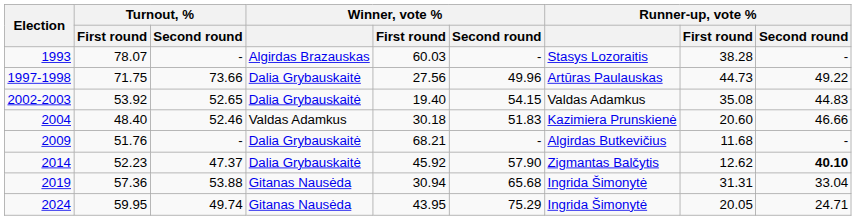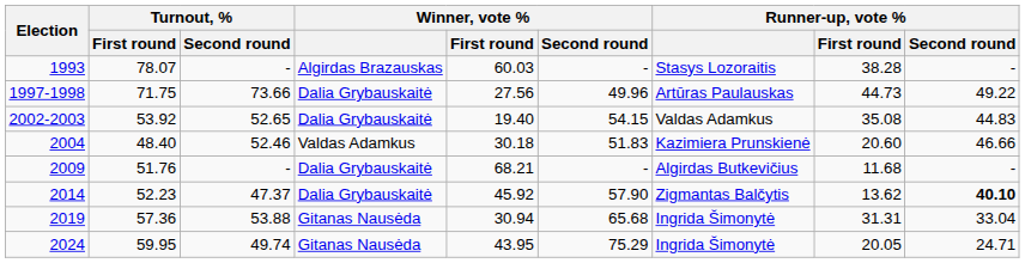 <table class=wikitable style=text-align:right>
 <tr>
 <th rowspan=2>Election</th>
 <th colspan=2>Turnout, %</th>
 <th colspan=3>Winner, vote %</th>
 <th colspan=3>Runner-up, vote %</th>
 </tr>
 <tr>
 <th>First round</th>
 <th>Second round</th>
 <th></th>
 <th>First round</th>
 <th>Second round</th>
 <th></th>
 <th>First round</th>
 <th>Second round</th>
 </tr>
 <tr>
 <td align=right><a href='#'>1993</a></td>
 <td>78.07</td>
 <td>-</td>
 <td align=left><a href='#'>Algirdas Brazauskas</a></td>
 <td>60.03</td>
 <td>-</td>
 <td align=left><a href='#'>Stasys Lozoraitis</a></td>
 <td>38.28</td>
 <td>-</td>
 </tr>
 <tr>
 <td align=right><a href='#'>1997-1998</a></td>
 <td>71.75</td>
 <td>73.66</td>
 <td align=left><a href='#'>Dalia Grybauskaitė</a></td>
 <td>27.56</td>
 <td>49.96</td>
 <td align=left><a href='#'>Artūras Paulauskas</a></td>
 <td>44.73</td>
 <td>49.22</td>
 </tr>
 <tr>
 <td align=right><a href='#'>2002-2003</a></td>
 <td>53.92</td>
 <td>52.65</td>
 <td align=left><a href='#'>Dalia Grybauskaitė</a></td>
 <td>19.40</td>
 <td>54.15</td>
 <td align=left>Valdas Adamkus</td>
 <td>35.08</td>
 <td>44.83</td>
 </tr>
 <tr>
 <td align=right><a href='#'>2004</a></td>
 <td>48.40</td>
 <td>52.46</td>
 <td align=left>Valdas Adamkus</td>
 <td>30.18</td>
 <td>51.83</td>
 <td align=left><a href='#'>Kazimiera Prunskienė</a></td>
 <td>20.60</td>
 <td>46.66</td>
 </tr>
 <tr>
 <td align=right><a href='#'>2009</a></td>
 <td>51.76</td>
 <td>-</td>
 <td align=left><a href='#'>Dalia Grybauskaitė</a></td>
 <td>68.21</td>
 <td>-</td>
 <td align=left><a href='#'>Algirdas Butkevičius</a></td>
 <td>11.68</td>
 <td>-</td>
 </tr>
 <tr>
 <td align=right><a href='#'>2014</a></td>
 <td>52.23</td>
 <td>47.37</td>
 <td align=left><a href='#'>Dalia Grybauskaitė</a></td>
 <td>45.92</td>
 <td>57.90</td>
 <td align=left><a href='#'>Zigmantas Balčytis</a></td>
-<td>12.62</td>
+<td>13.62</td>
 <td><strong>40.10</strong></td>
 </tr>
 <tr>
 <td align=right><a href='#'>2019</a></td>
 <td>57.36</td>
 <td>53.88</td>
 <td align=left><a href='#'>Gitanas Nausėda</a></td>
 <td>30.94</td>
 <td>65.68</td>
 <td align=left><a href='#'>Ingrida Šimonytė</a></td>
 <td>31.31</td>
 <td>33.04</td>
 </tr>
 <tr>
 <td align=right><a href='#'>2024</a></td>
 <td>59.95</td>
 <td>49.74</td>
 <td align=left><a href='#'>Gitanas Nausėda</a></td>
 <td>43.95</td>
 <td>75.29</td>
 <td align=left><a href='#'>Ingrida Šimonytė</a></td>
 <td>20.05</td>
 <td>24.71</td>
 </tr>
 </table>
